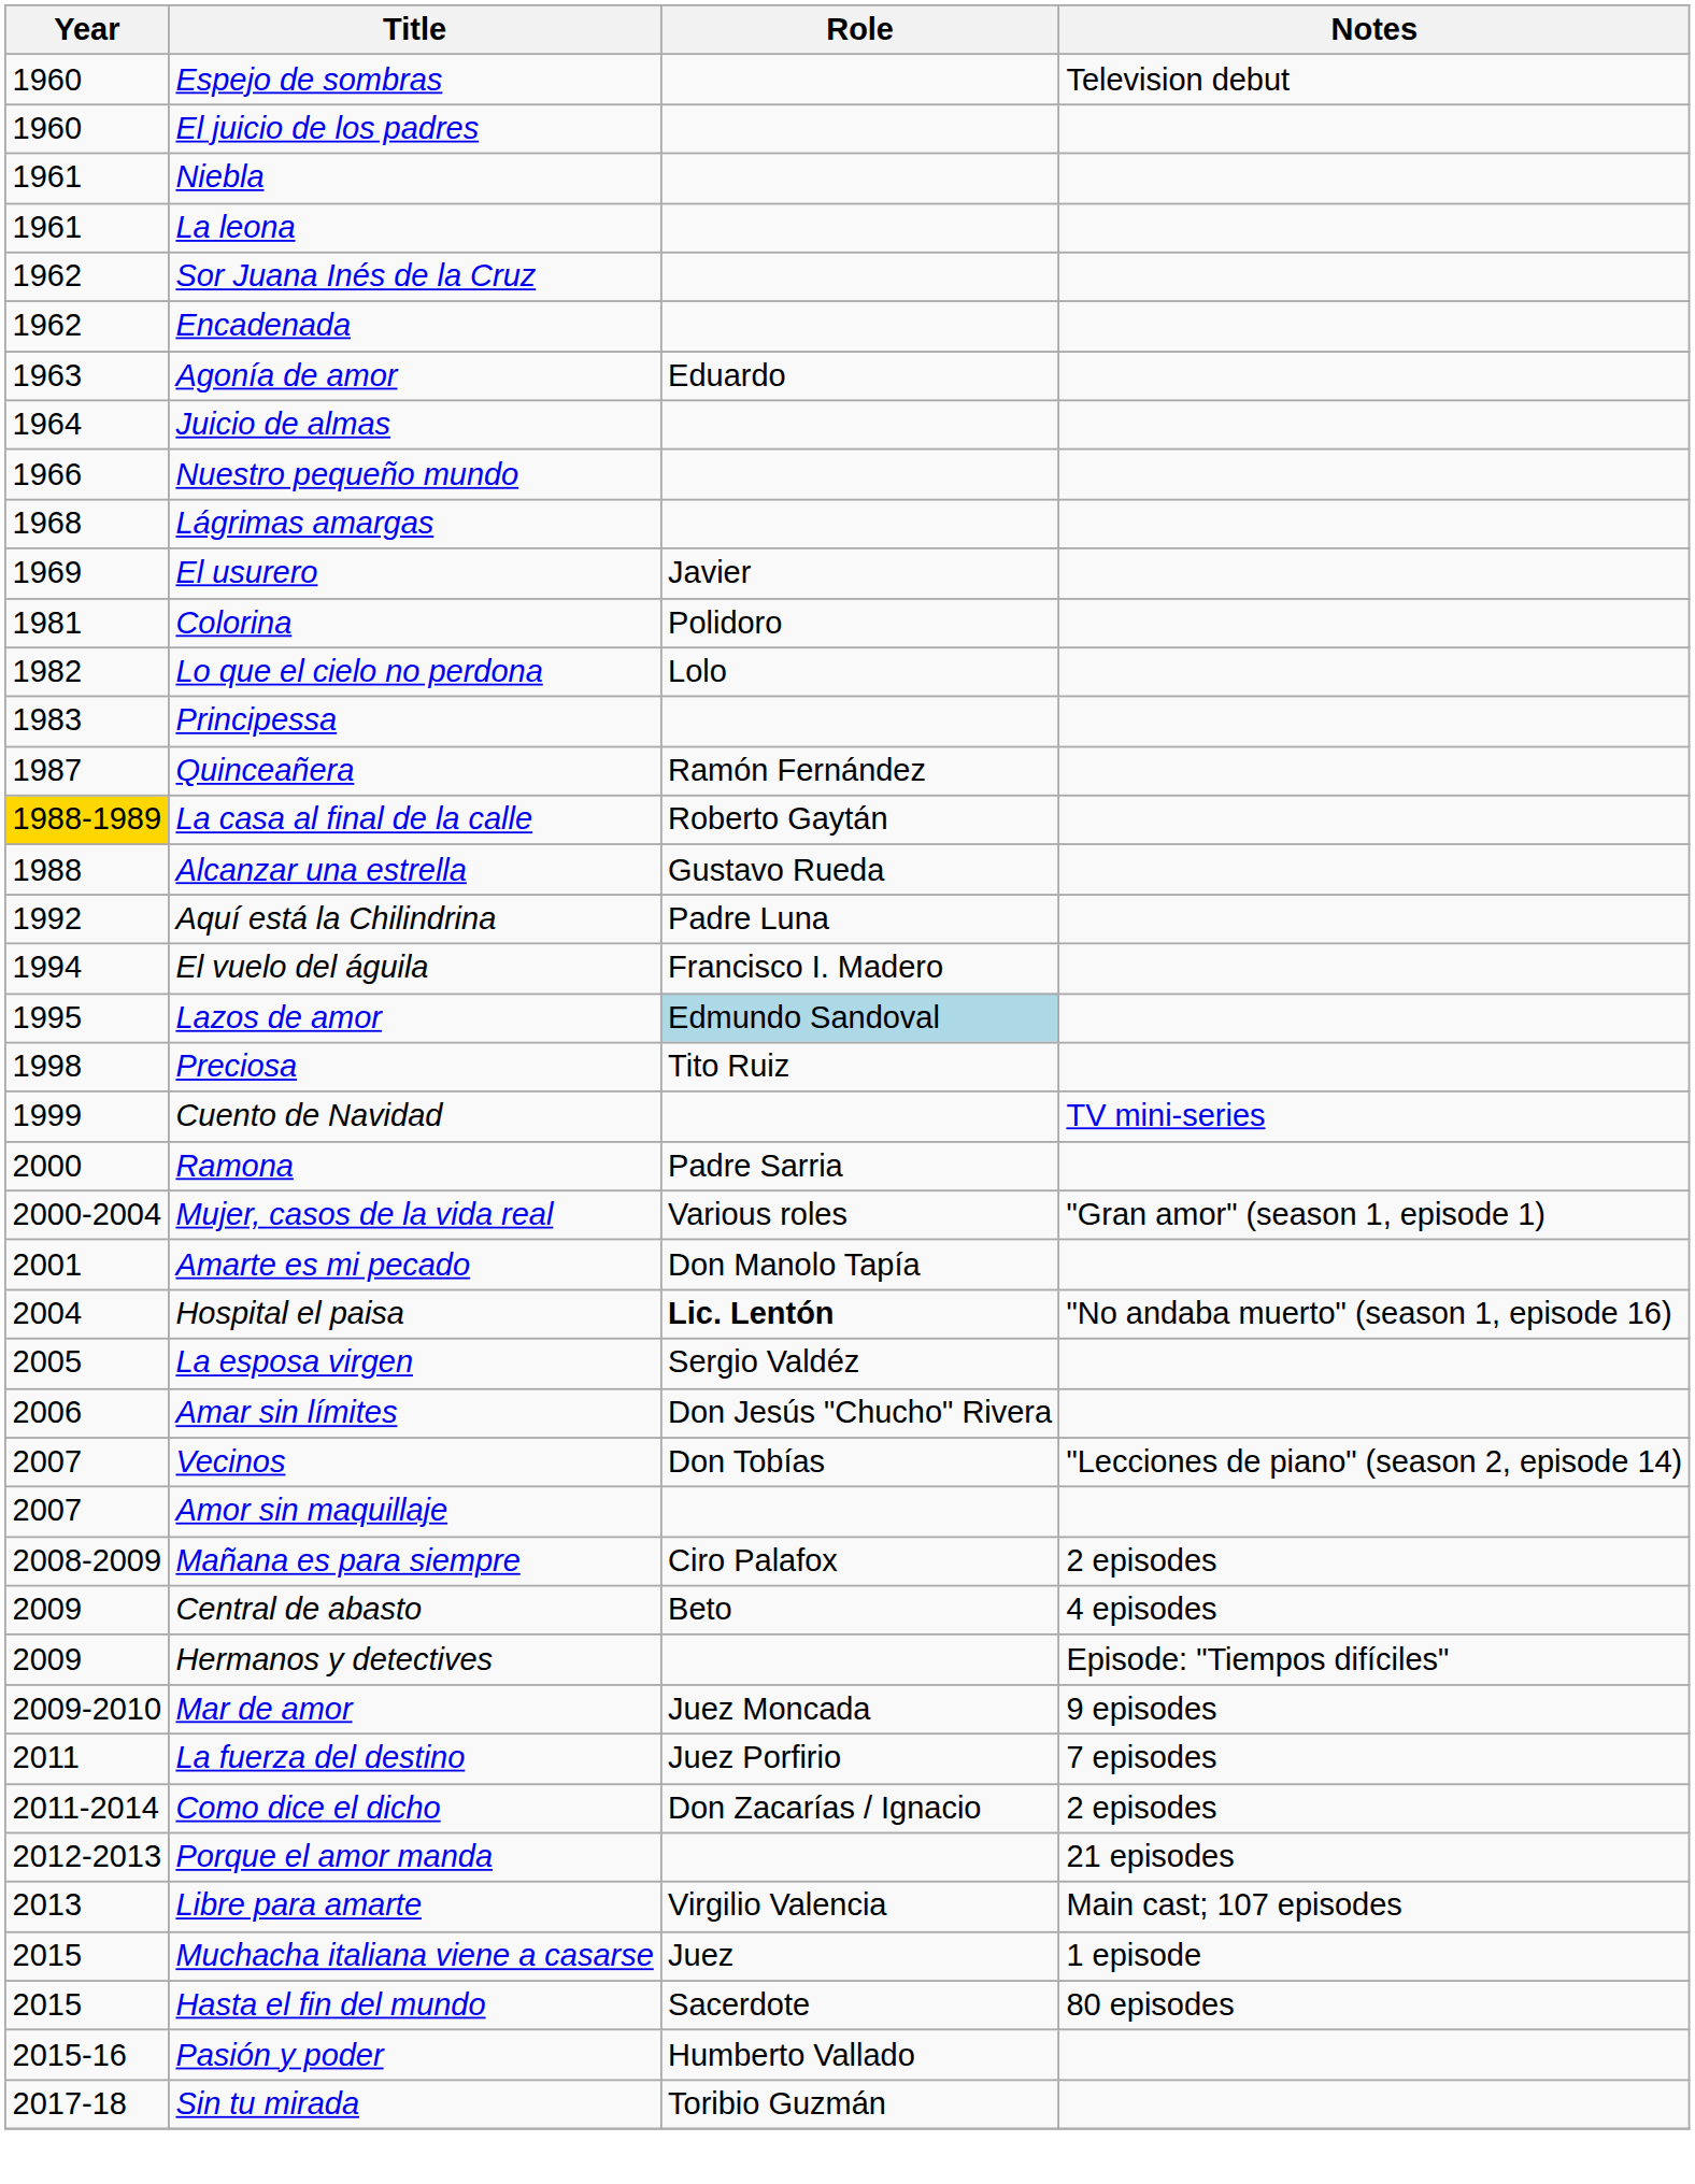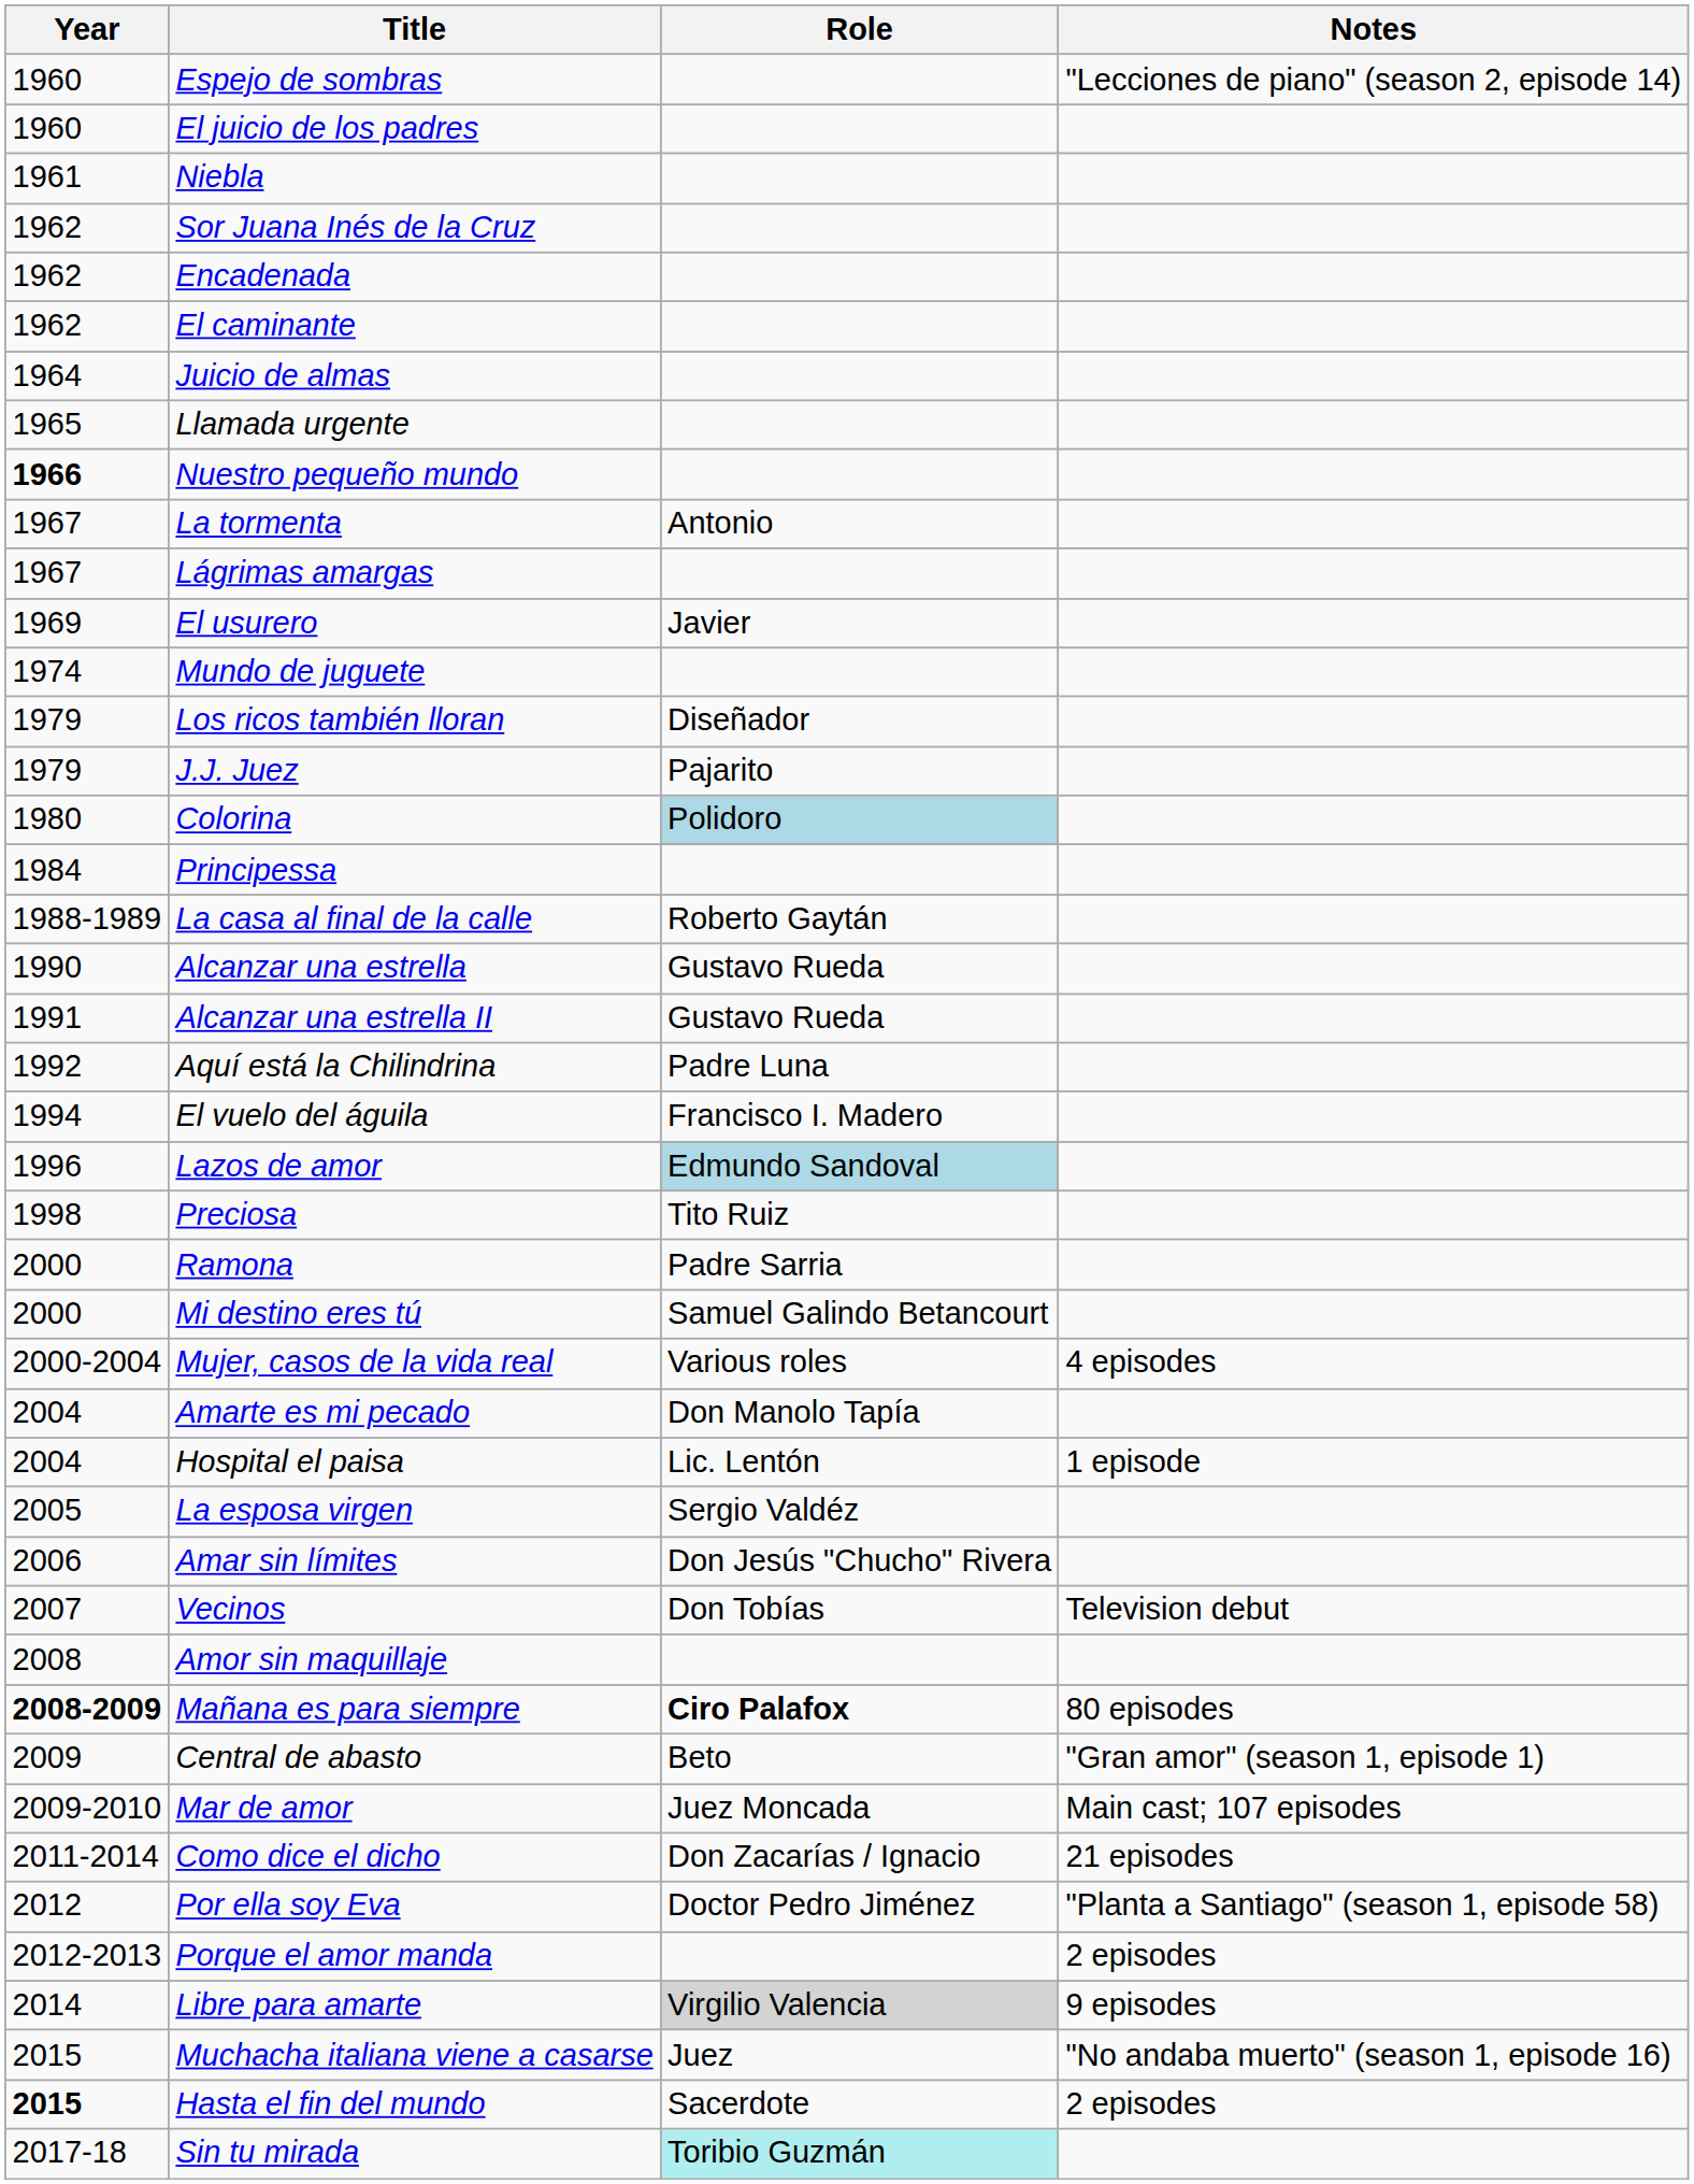 <table class="wikitable">
 <tr>
 <th>Year</th>
 <th>Title</th>
 <th>Role</th>
 <th>Notes</th>
 </tr>
 <tr>
 <td>1960</td>
 <td><em><a href='#'>Espejo de sombras</a></em></td>
 <td></td>
-<td>Television debut</td>
+<td>"Lecciones de piano" (season 2, episode 14)</td>
 </tr>
 <tr>
 <td>1960</td>
 <td><em><a href='#'>El juicio de los padres</a></em></td>
 <td></td>
 <td></td>
 </tr>
 <tr>
 <td>1961</td>
 <td><em><a href='#'>Niebla</a></em></td>
-<td></td>
-<td></td>
-</tr>
-<tr>
-<td>1961</td>
-<td><em><a href='#'>La leona</a></em></td>
 <td></td>
 <td></td>
 </tr>
 <tr>
 <td>1962</td>
 <td><em><a href='#'>Sor Juana Inés de la Cruz</a></em></td>
 <td></td>
 <td></td>
 </tr>
 <tr>
 <td>1962</td>
 <td><em><a href='#'>Encadenada</a></em></td>
 <td></td>
 <td></td>
 </tr>
 <tr>
-<td>1963</td>
-<td><em><a href='#'>Agonía de amor </a></em></td>
-<td>Eduardo</td>
+<td>1962</td>
+<td><em><a href='#'>El caminante</a></em></td>
+<td></td>
 <td></td>
 </tr>
 <tr>
 <td>1964</td>
 <td><em><a href='#'>Juicio de almas</a></em></td>
 <td></td>
 <td></td>
 </tr>
 <tr>
-<td>1966</td>
+<td>1965</td>
+<td><em>Llamada urgente</em></td>
+<td></td>
+<td></td>
+</tr>
+<tr>
+<td><strong>1966</strong></td>
 <td><em><a href='#'>Nuestro pequeño mundo</a></em></td>
 <td></td>
 <td></td>
 </tr>
 <tr>
-<td>1968</td>
+<td>1967</td>
+<td><em><a href='#'>La tormenta</a></em></td>
+<td>Antonio</td>
+<td></td>
+</tr>
+<tr>
+<td>1967</td>
 <td><em><a href='#'>Lágrimas amargas</a></em></td>
 <td></td>
 <td></td>
 </tr>
 <tr>
 <td>1969</td>
 <td><em><a href='#'>El usurero</a></em></td>
 <td>Javier</td>
 <td></td>
 </tr>
 <tr>
-<td>1981</td>
-<td><em><a href='#'>Colorina</a></em></td>
-<td>Polidoro</td>
+<td>1974</td>
+<td><em><a href='#'>Mundo de juguete</a></em></td>
+<td></td>
 <td></td>
 </tr>
 <tr>
-<td>1982</td>
-<td><em><a href='#'>Lo que el cielo no perdona</a></em></td>
-<td>Lolo</td>
+<td>1979</td>
+<td><em><a href='#'>Los ricos también lloran</a></em></td>
+<td>Diseñador</td>
 <td></td>
 </tr>
 <tr>
-<td>1983</td>
+<td>1979</td>
+<td><em><a href='#'>J.J. Juez</a></em></td>
+<td>Pajarito</td>
+<td></td>
+</tr>
+<tr>
+<td>1980</td>
+<td><em><a href='#'>Colorina</a></em></td>
+<td style="background: lightblue;">Polidoro</td>
+<td></td>
+</tr>
+<tr>
+<td>1984</td>
 <td><em><a href='#'>Principessa</a></em></td>
 <td></td>
 <td></td>
 </tr>
 <tr>
-<td>1987</td>
-<td><em><a href='#'>Quinceañera</a></em></td>
-<td>Ramón Fernández</td>
-<td></td>
-</tr>
-<tr>
-<td style="background: gold;">1988-1989</td>
+<td>1988-1989</td>
 <td><em><a href='#'>La casa al final de la calle</a></em></td>
 <td>Roberto Gaytán</td>
 <td></td>
 </tr>
 <tr>
-<td>1988</td>
+<td>1990</td>
 <td><em><a href='#'>Alcanzar una estrella</a></em></td>
+<td>Gustavo Rueda</td>
+<td></td>
+</tr>
+<tr>
+<td>1991</td>
+<td><em><a href='#'>Alcanzar una estrella II</a></em></td>
 <td>Gustavo Rueda</td>
 <td></td>
 </tr>
 <tr>
 <td>1992</td>
 <td><em>Aquí está la Chilindrina</em></td>
 <td>Padre Luna</td>
 <td></td>
 </tr>
 <tr>
 <td>1994</td>
 <td><em>El vuelo del águila</em></td>
 <td>Francisco I. Madero</td>
 <td></td>
 </tr>
 <tr>
-<td>1995</td>
+<td>1996</td>
 <td><em><a href='#'>Lazos de amor</a></em></td>
 <td style="background: lightblue;">Edmundo Sandoval</td>
 <td></td>
 </tr>
 <tr>
 <td>1998</td>
 <td><em><a href='#'>Preciosa</a></em></td>
 <td>Tito Ruiz</td>
 <td></td>
 </tr>
 <tr>
-<td>1999</td>
-<td><em>Cuento de Navidad</em></td>
-<td></td>
-<td><a href='#'>TV mini-series</a></td>
-</tr>
-<tr>
 <td>2000</td>
 <td><em><a href='#'>Ramona</a></em></td>
 <td>Padre Sarria</td>
 <td></td>
 </tr>
 <tr>
+<td>2000</td>
+<td><em><a href='#'>Mi destino eres tú</a></em></td>
+<td>Samuel Galindo Betancourt</td>
+<td></td>
+</tr>
+<tr>
 <td>2000-2004</td>
 <td><em><a href='#'>Mujer, casos de la vida real</a></em></td>
 <td>Various roles</td>
-<td>"Gran amor" (season 1, episode 1)</td>
+<td>4 episodes</td>
 </tr>
 <tr>
-<td>2001</td>
+<td>2004</td>
 <td><em><a href='#'>Amarte es mi pecado</a></em></td>
 <td>Don Manolo Tapía</td>
 <td></td>
 </tr>
 <tr>
 <td>2004</td>
 <td><em>Hospital el paisa</em></td>
-<td><strong>Lic. Lentón</strong></td>
-<td>"No andaba muerto" (season 1, episode 16)</td>
+<td>Lic. Lentón</td>
+<td>1 episode</td>
 </tr>
 <tr>
 <td>2005</td>
 <td><em><a href='#'>La esposa virgen</a></em></td>
 <td>Sergio Valdéz</td>
 <td></td>
 </tr>
 <tr>
 <td>2006</td>
 <td><em><a href='#'>Amar sin límites </a></em></td>
 <td>Don Jesús "Chucho" Rivera</td>
 <td></td>
 </tr>
 <tr>
 <td>2007</td>
 <td><em><a href='#'>Vecinos</a></em></td>
 <td>Don Tobías</td>
-<td>"Lecciones de piano" (season 2, episode 14)</td>
+<td>Television debut</td>
 </tr>
 <tr>
-<td>2007</td>
+<td>2008</td>
 <td><em><a href='#'>Amor sin maquillaje</a></em></td>
 <td></td>
 <td></td>
 </tr>
 <tr>
-<td>2008-2009</td>
+<td><strong>2008-2009</strong></td>
 <td><em><a href='#'>Mañana es para siempre</a></em></td>
-<td>Ciro Palafox</td>
-<td>2 episodes</td>
+<td><strong>Ciro Palafox</strong></td>
+<td>80 episodes</td>
 </tr>
 <tr>
 <td>2009</td>
 <td><em>Central de abasto</em></td>
 <td>Beto</td>
-<td>4 episodes</td>
-</tr>
-<tr>
-<td>2009</td>
-<td><em>Hermanos y detectives</em></td>
-<td></td>
-<td>Episode: "Tiempos difíciles"</td>
+<td>"Gran amor" (season 1, episode 1)</td>
 </tr>
 <tr>
 <td>2009-2010</td>
 <td><em><a href='#'>Mar de amor</a></em></td>
 <td>Juez Moncada</td>
-<td>9 episodes</td>
-</tr>
-<tr>
-<td>2011</td>
-<td><em><a href='#'>La fuerza del destino</a></em></td>
-<td>Juez Porfirio</td>
-<td>7 episodes</td>
+<td>Main cast; 107 episodes</td>
 </tr>
 <tr>
 <td>2011-2014</td>
 <td><em><a href='#'>Como dice el dicho</a></em></td>
 <td>Don Zacarías / Ignacio</td>
-<td>2 episodes</td>
+<td>21 episodes</td>
+</tr>
+<tr>
+<td>2012</td>
+<td><em><a href='#'>Por ella soy Eva</a></em></td>
+<td>Doctor Pedro Jiménez</td>
+<td>"Planta a Santiago" (season 1, episode 58)</td>
 </tr>
 <tr>
 <td>2012-2013</td>
 <td><em><a href='#'>Porque el amor manda</a></em></td>
 <td></td>
-<td>21 episodes</td>
+<td>2 episodes</td>
 </tr>
 <tr>
-<td>2013</td>
+<td>2014</td>
 <td><em><a href='#'>Libre para amarte</a></em></td>
-<td>Virgilio Valencia</td>
-<td>Main cast; 107 episodes</td>
+<td style="background: lightgrey;">Virgilio Valencia</td>
+<td>9 episodes</td>
 </tr>
 <tr>
 <td>2015</td>
 <td><em><a href='#'>Muchacha italiana viene a casarse</a></em></td>
 <td>Juez</td>
-<td>1 episode</td>
+<td>"No andaba muerto" (season 1, episode 16)</td>
 </tr>
 <tr>
-<td>2015</td>
+<td><strong>2015</strong></td>
 <td><em><a href='#'>Hasta el fin del mundo </a></em></td>
 <td>Sacerdote</td>
-<td>80 episodes</td>
-</tr>
-<tr>
-<td>2015-16</td>
-<td><em><a href='#'>Pasión y poder</a></em></td>
-<td>Humberto Vallado</td>
-<td></td>
+<td>2 episodes</td>
 </tr>
 <tr>
 <td>2017-18</td>
 <td><em><a href='#'>Sin tu mirada</a></em></td>
-<td>Toribio Guzmán</td>
+<td style="background: paleturquoise;">Toribio Guzmán</td>
 <td></td>
 </tr>
 <tr>
 </tr>
 </table>
